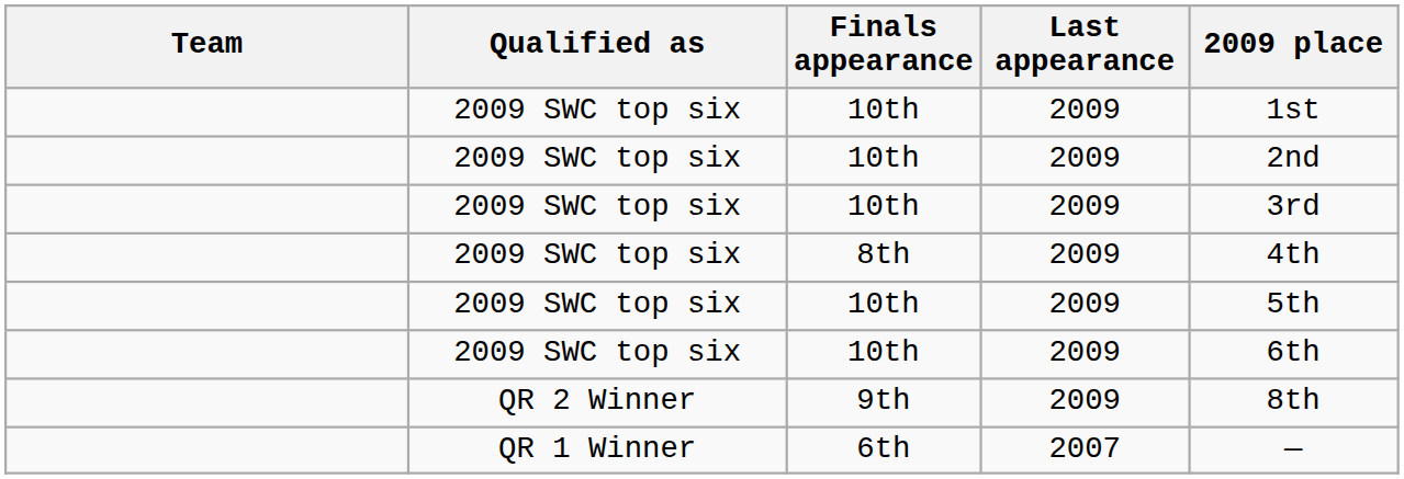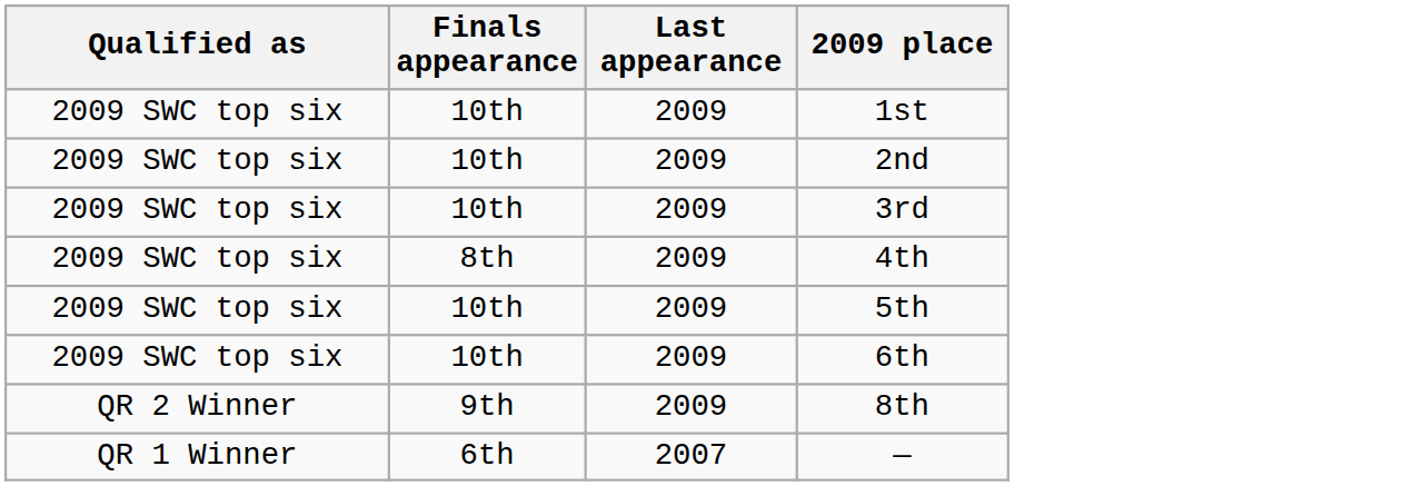 <table class="wikitable" style="text-align: center; font-size: 95%">
 <tr>
-<th width=160>Team</th>
 <th width=150>Qualified as</th>
 <th width=50>Finals appearance</th>
 <th width=80>Last appearance</th>
 <th width=80>2009 place</th>
 </tr>
 <tr>
-<td align=left></td>
 <td>2009 SWC top six</td>
 <td>10th</td>
 <td>2009</td>
 <td>1st</td>
 </tr>
 <tr>
-<td align=left></td>
 <td>2009 SWC top six</td>
 <td>10th</td>
 <td>2009</td>
 <td>2nd</td>
 </tr>
 <tr>
-<td align=left></td>
 <td>2009 SWC top six</td>
 <td>10th</td>
 <td>2009</td>
 <td>3rd</td>
 </tr>
 <tr>
-<td align=left></td>
 <td>2009 SWC top six</td>
 <td>8th</td>
 <td>2009</td>
 <td>4th</td>
 </tr>
 <tr>
-<td align=left></td>
 <td>2009 SWC top six</td>
 <td>10th</td>
 <td>2009</td>
 <td>5th</td>
 </tr>
 <tr>
-<td align=left></td>
 <td>2009 SWC top six</td>
 <td>10th</td>
 <td>2009</td>
 <td>6th</td>
 </tr>
 <tr>
-<td align=left></td>
 <td>QR 2 Winner</td>
 <td>9th</td>
 <td>2009</td>
 <td>8th</td>
 </tr>
 <tr>
-<td align=left></td>
 <td>QR 1 Winner</td>
 <td>6th</td>
 <td>2007</td>
 <td>—</td>
 </tr>
 </table>
